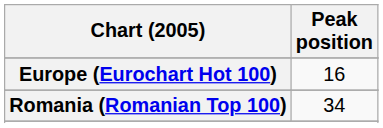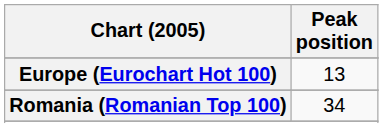 <table class="wikitable sortable plainrowheaders" style="text-align:center">
 <tr>
 <th scope="col">Chart (2005)</th>
 <th scope="col">Peak<br>position</th>
 </tr>
 <tr>
 </tr>
 <tr>
 <th scope="row">Europe (<a href='#'>Eurochart Hot 100</a>)</th>
-<td>16</td>
+<td>13</td>
 </tr>
 <tr>
 </tr>
 <tr>
 </tr>
 <tr>
 </tr>
 <tr>
 <th scope="row">Romania (<a href='#'>Romanian Top 100</a>)</th>
 <td>34</td>
 </tr>
 <tr>
 </tr>
 <tr>
 </tr>
 <tr>
 </tr>
 <tr>
 </tr>
 <tr>
 </tr>
 </table>
